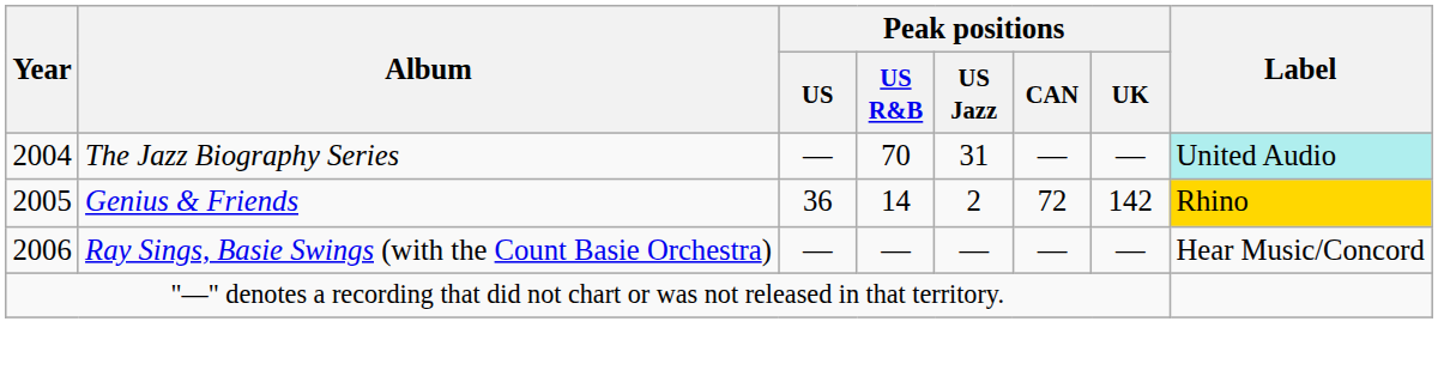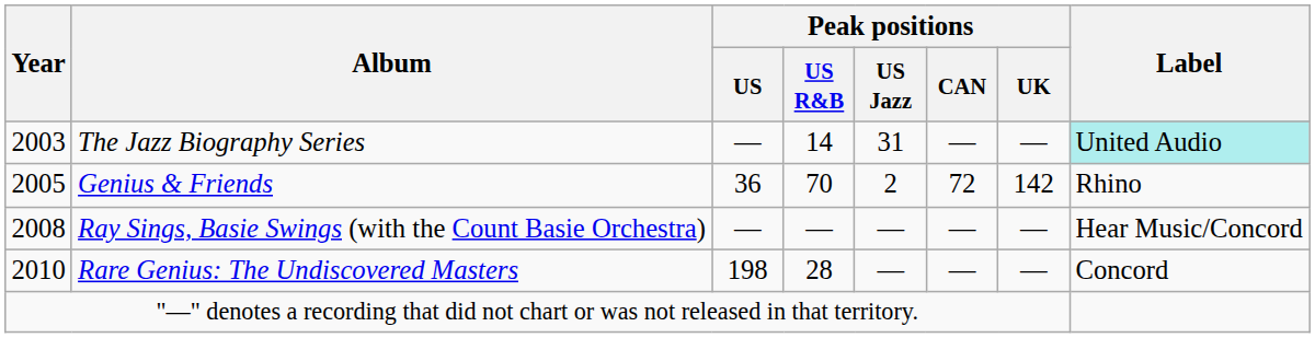 <table class="wikitable">
 <tr>
 <th rowspan="2">Year</th>
 <th rowspan="2">Album</th>
 <th colspan="5">Peak positions</th>
 <th rowspan="2">Label</th>
 </tr>
 <tr>
 <th width="35"><small>US</small><br></th>
 <th width="35"><small> <a href='#'>US<br>R&B</a></small><br><small> </small></th>
 <th width="35"><small>US Jazz</small><br></th>
 <th width="35"><small>CAN</small></th>
 <th width="35"><small>UK</small><br></th>
 </tr>
 <tr>
-<td>2004</td>
+<td>2003</td>
 <td><em>The Jazz Biography Series</em></td>
 <td align="center">—</td>
-<td align="center">70</td>
+<td align="center">14</td>
 <td align="center">31</td>
 <td align="center">—</td>
 <td align="center">—</td>
 <td style="background: paleturquoise;">United Audio</td>
 </tr>
 <tr>
 <td>2005</td>
 <td><em><a href='#'>Genius & Friends</a></em></td>
 <td align="center">36</td>
-<td align="center">14</td>
+<td align="center">70</td>
 <td align="center">2</td>
 <td align="center">72</td>
 <td align="center">142</td>
-<td style="background: gold;">Rhino</td>
+<td>Rhino</td>
 </tr>
 <tr>
-<td>2006</td>
+<td>2008</td>
 <td><em><a href='#'>Ray Sings, Basie Swings</a></em> (with the <a href='#'>Count Basie Orchestra</a>)</td>
 <td align="center">—</td>
 <td align="center">—</td>
 <td align="center">—</td>
 <td align="center">—</td>
 <td align="center">—</td>
 <td>Hear Music/Concord</td>
 </tr>
 <tr>
+<td>2010</td>
+<td><em><a href='#'>Rare Genius: The Undiscovered Masters</a></em></td>
+<td align="center">198</td>
+<td align="center">28</td>
+<td align="center">—</td>
+<td align="center">—</td>
+<td align="center">—</td>
+<td rowspan="1">Concord</td>
+</tr>
+<tr>
 <td align="center" colspan="7" style="font-size:90%">"—" denotes a recording that did not chart or was not released in that territory.</td>
 </tr>
 </table>
